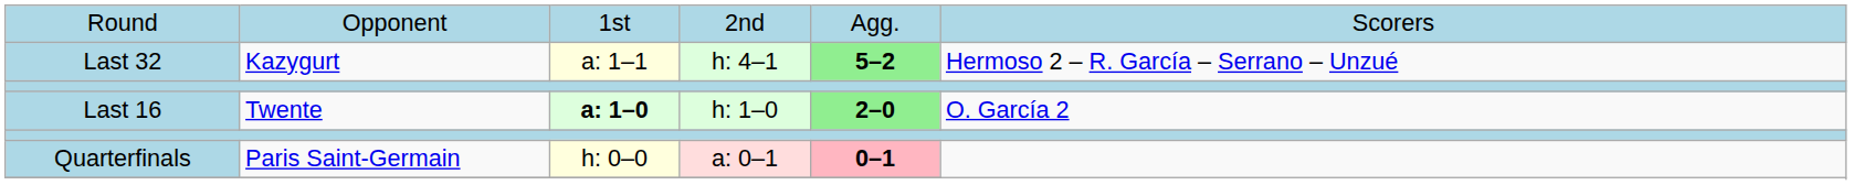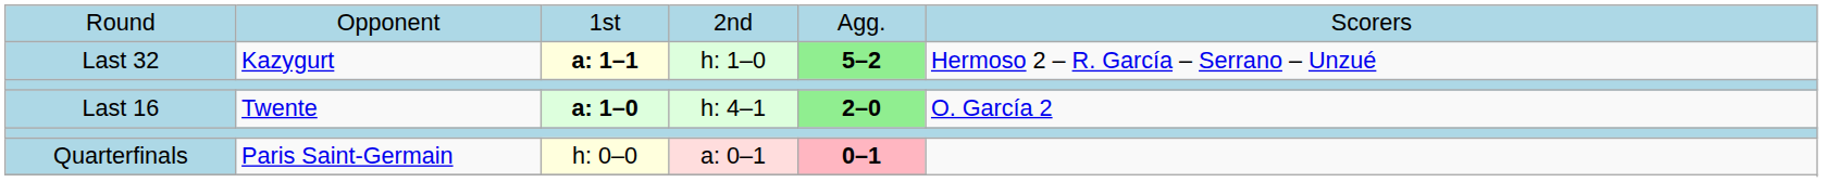 <table class="wikitable" style="text-align:center">
 <tr bgcolor=lightblue>
 <td width=150px>Round</td>
 <td width=200px>Opponent</td>
 <td width=80px>1st</td>
 <td width=80px>2nd</td>
 <td width=80px>Agg.</td>
 <td width=600px>Scorers</td>
 </tr>
 <tr>
 <td bgcolor=lightblue>Last 32</td>
 <td align=left> <a href='#'>Kazygurt</a></td>
-<td bgcolor="#ffffdd">a: 1–1</td>
-<td bgcolor="#ddffdd">h: 4–1</td>
+<td bgcolor="#ffffdd"><strong>a: 1–1</strong></td>
+<td bgcolor="#ddffdd">h: 1–0</td>
 <td bgcolor=lightgreen><strong>5–2</strong></td>
 <td align=left><a href='#'>Hermoso</a> 2 – <a href='#'>R. García</a> – <a href='#'>Serrano</a> – <a href='#'>Unzué</a></td>
 </tr>
 <tr bgcolor=lightblue>
 <td colspan=6></td>
 </tr>
 <tr>
 <td bgcolor=lightblue>Last 16</td>
 <td align=left> <a href='#'>Twente</a></td>
 <td bgcolor="#ddffdd"><strong>a: 1–0</strong></td>
-<td bgcolor="#ddffdd">h: 1–0</td>
+<td bgcolor="#ddffdd">h: 4–1</td>
 <td bgcolor=lightgreen><strong>2–0</strong></td>
 <td align=left><a href='#'>O. García 2</a></td>
 </tr>
 <tr bgcolor=lightblue>
 <td colspan=6></td>
 </tr>
 <tr>
 <td bgcolor=lightblue>Quarterfinals</td>
 <td align=left> <a href='#'>Paris Saint-Germain</a></td>
 <td bgcolor="#ffffdd">h: 0–0</td>
 <td bgcolor="#ffdddd">a: 0–1</td>
 <td bgcolor=lightpink><strong>0–1</strong></td>
 </tr>
 <tr>
 </tr>
 </table>
